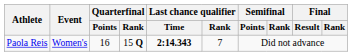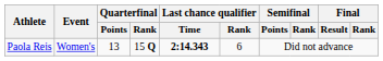 <table class=wikitable style=font-size:90%;text-align:center>
 <tr>
 <th rowspan=2>Athlete</th>
 <th rowspan=2>Event</th>
 <th colspan=2>Quarterfinal</th>
 <th colspan=2>Last chance qualifier</th>
 <th colspan=2>Semifinal</th>
 <th colspan=2>Final</th>
 </tr>
 <tr style=font-size:95%>
 <th>Points</th>
 <th>Rank</th>
 <th>Time</th>
 <th>Rank</th>
 <th>Points</th>
 <th>Rank</th>
 <th>Result</th>
 <th>Rank</th>
 </tr>
 <tr align=center>
 <td align=left><a href='#'>Paola Reis</a></td>
 <td align=left><a href='#'>Women's</a></td>
-<td>16</td>
+<td>13</td>
 <td>15 <strong>Q</strong></td>
 <td><strong>2:14.343</strong></td>
-<td>7</td>
+<td>6</td>
 <td colspan=4>Did not advance</td>
 </tr>
 </table>
